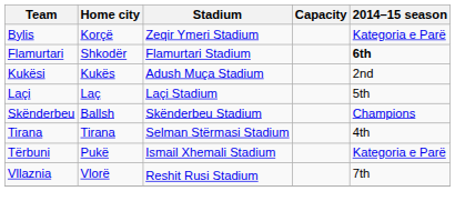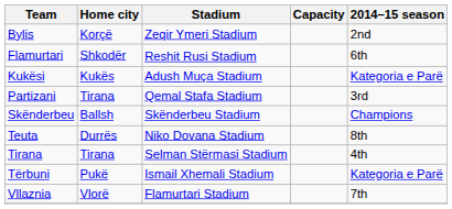 <table class="wikitable sortable">
 <tr>
 <th>Team</th>
 <th>Home city</th>
 <th>Stadium</th>
 <th>Capacity</th>
 <th>2014–15 season</th>
 </tr>
 <tr>
 <td><a href='#'>Bylis</a></td>
 <td><a href='#'>Korçë</a></td>
 <td><a href='#'>Zeqir Ymeri Stadium</a></td>
 <td style="text-align:center;"></td>
-<td><a href='#'>Kategoria e Parë</a></td>
+<td>2nd</td>
 </tr>
 <tr>
 <td><a href='#'>Flamurtari</a></td>
 <td><a href='#'>Shkodër</a></td>
-<td><a href='#'>Flamurtari Stadium</a></td>
+<td><a href='#'>Reshit Rusi Stadium</a><sup></sup></td>
 <td style="text-align:center;"></td>
-<td><strong>6th</strong></td>
+<td>6th</td>
 </tr>
 <tr>
 <td><a href='#'>Kukësi</a></td>
 <td><a href='#'>Kukës</a></td>
 <td><a href='#'>Adush Muça Stadium</a></td>
 <td style="text-align:center;"></td>
-<td>2nd</td>
+<td><a href='#'>Kategoria e Parë</a></td>
 </tr>
 <tr>
-<td><a href='#'>Laçi</a></td>
-<td><a href='#'>Laç</a></td>
-<td><a href='#'>Laçi Stadium</a></td>
+<td><a href='#'>Partizani</a></td>
+<td><a href='#'>Tirana</a></td>
+<td><a href='#'>Qemal Stafa Stadium</a></td>
 <td style="text-align:center;"></td>
-<td>5th</td>
+<td>3rd</td>
 </tr>
 <tr>
 <td><a href='#'>Skënderbeu</a></td>
 <td><a href='#'>Ballsh</a></td>
 <td><a href='#'>Skënderbeu Stadium</a></td>
 <td style="text-align:center;"></td>
 <td><a href='#'>Champions</a></td>
+</tr>
+<tr>
+<td><a href='#'>Teuta</a></td>
+<td><a href='#'>Durrës</a></td>
+<td><a href='#'>Niko Dovana Stadium</a></td>
+<td style="text-align:center;"></td>
+<td>8th</td>
 </tr>
 <tr>
 <td><a href='#'>Tirana</a></td>
 <td><a href='#'>Tirana</a></td>
 <td><a href='#'>Selman Stërmasi Stadium</a></td>
 <td style="text-align:center;"></td>
 <td>4th</td>
 </tr>
 <tr>
 <td><a href='#'>Tërbuni</a></td>
 <td><a href='#'>Pukë</a></td>
 <td><a href='#'>Ismail Xhemali Stadium</a></td>
 <td style="text-align:center;"></td>
 <td><a href='#'>Kategoria e Parë</a></td>
 </tr>
 <tr>
 <td><a href='#'>Vllaznia</a></td>
 <td><a href='#'>Vlorë</a></td>
-<td><a href='#'>Reshit Rusi Stadium</a><sup></sup></td>
+<td><a href='#'>Flamurtari Stadium</a></td>
 <td style="text-align:center;"></td>
 <td>7th</td>
 </tr>
 <tr>
 </tr>
 </table>
